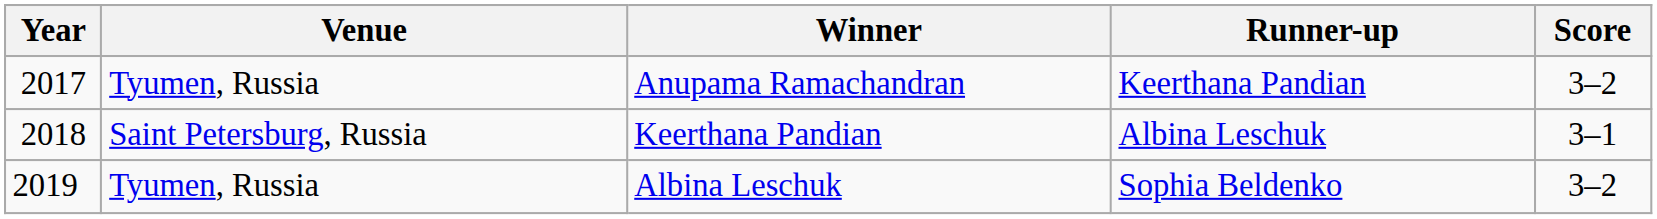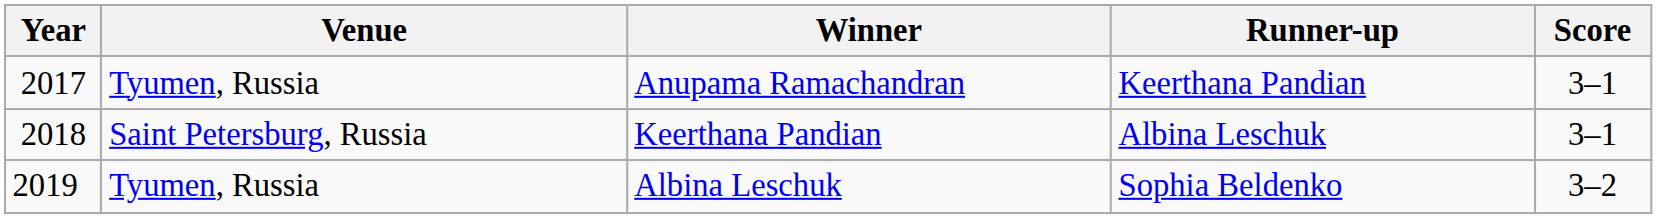 <table class="wikitable">
 <tr>
 <th width=40>Year</th>
 <th width=250>Venue</th>
 <th width=230>Winner</th>
 <th width=200>Runner-up</th>
 <th width=50>Score</th>
 </tr>
 <tr>
 <td align = "center">2017</td>
 <td> <a href='#'>Tyumen</a>, Russia</td>
 <td> <a href='#'>Anupama Ramachandran</a></td>
 <td> <a href='#'>Keerthana Pandian</a></td>
-<td align = "center">3–2</td>
+<td align = "center">3–1</td>
 </tr>
 <tr>
 <td align = "center">2018</td>
 <td> <a href='#'>Saint Petersburg</a>, Russia</td>
 <td> <a href='#'>Keerthana Pandian</a></td>
 <td> <a href='#'>Albina Leschuk</a></td>
 <td align = "center">3–1</td>
 </tr>
 <tr>
 <td align = “center”>2019</td>
 <td> <a href='#'>Tyumen</a>, Russia</td>
 <td> <a href='#'>Albina Leschuk</a></td>
 <td> <a href='#'>Sophia Beldenko</a></td>
 <td align = "center">3–2</td>
 </tr>
 </table>
